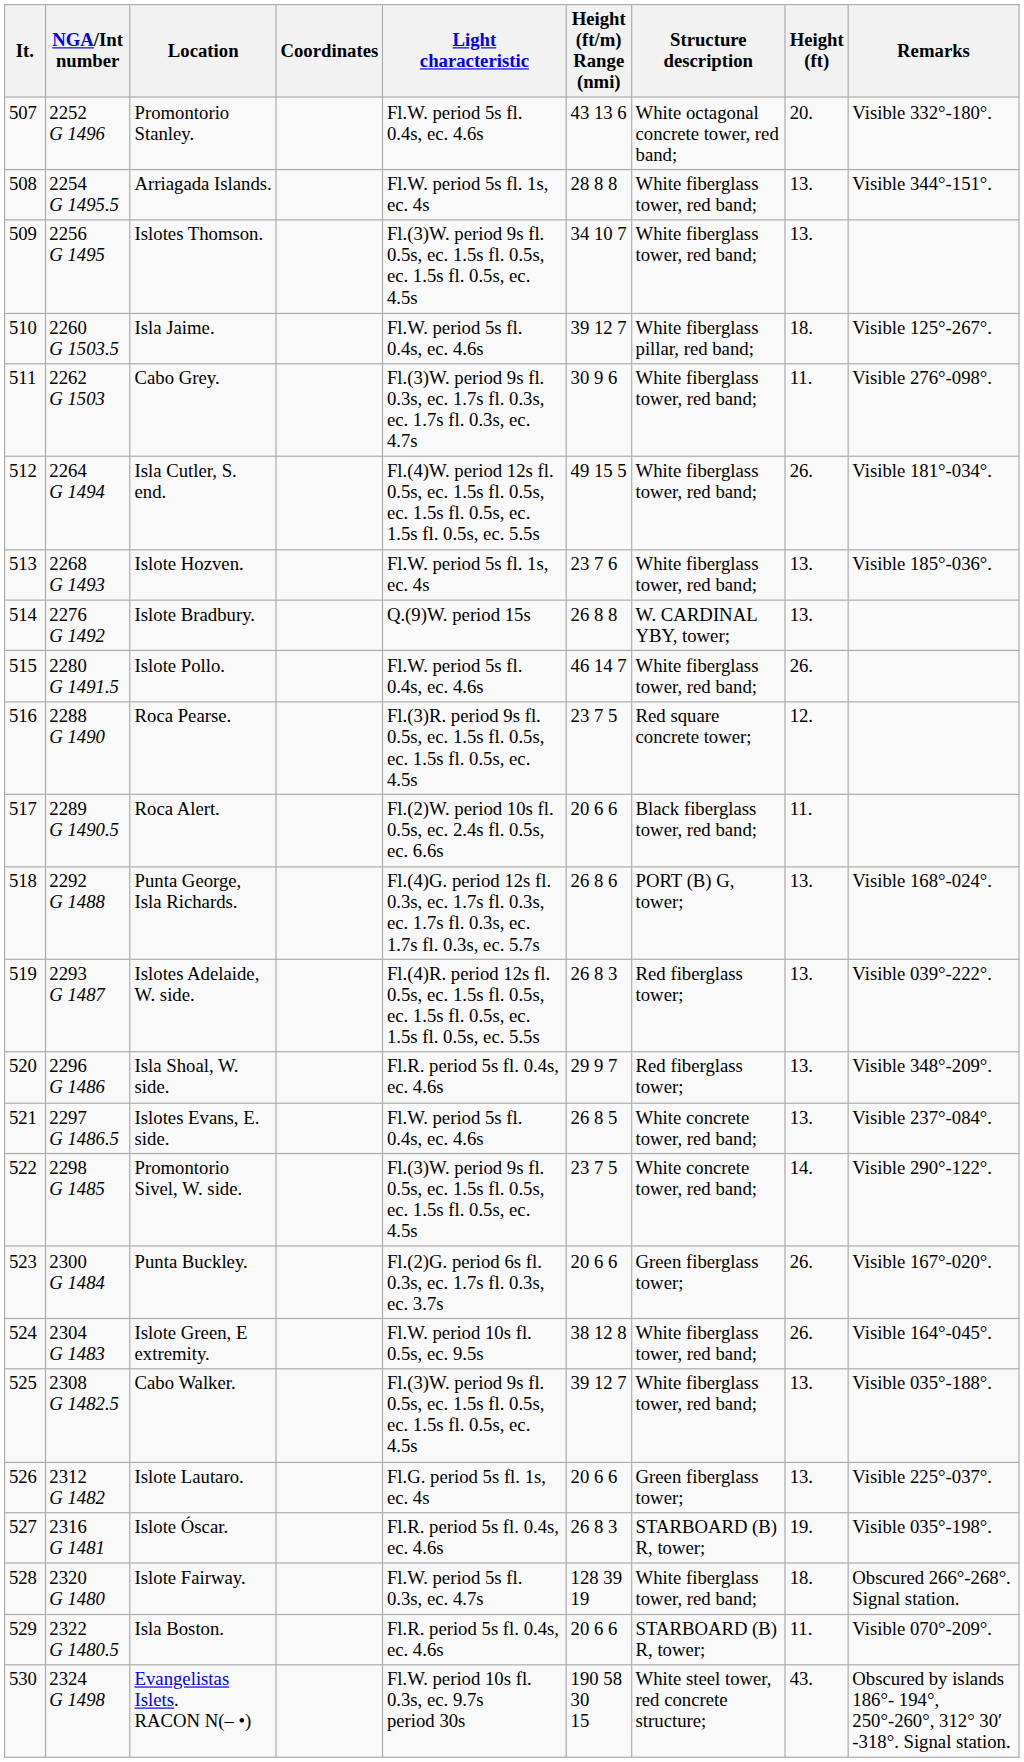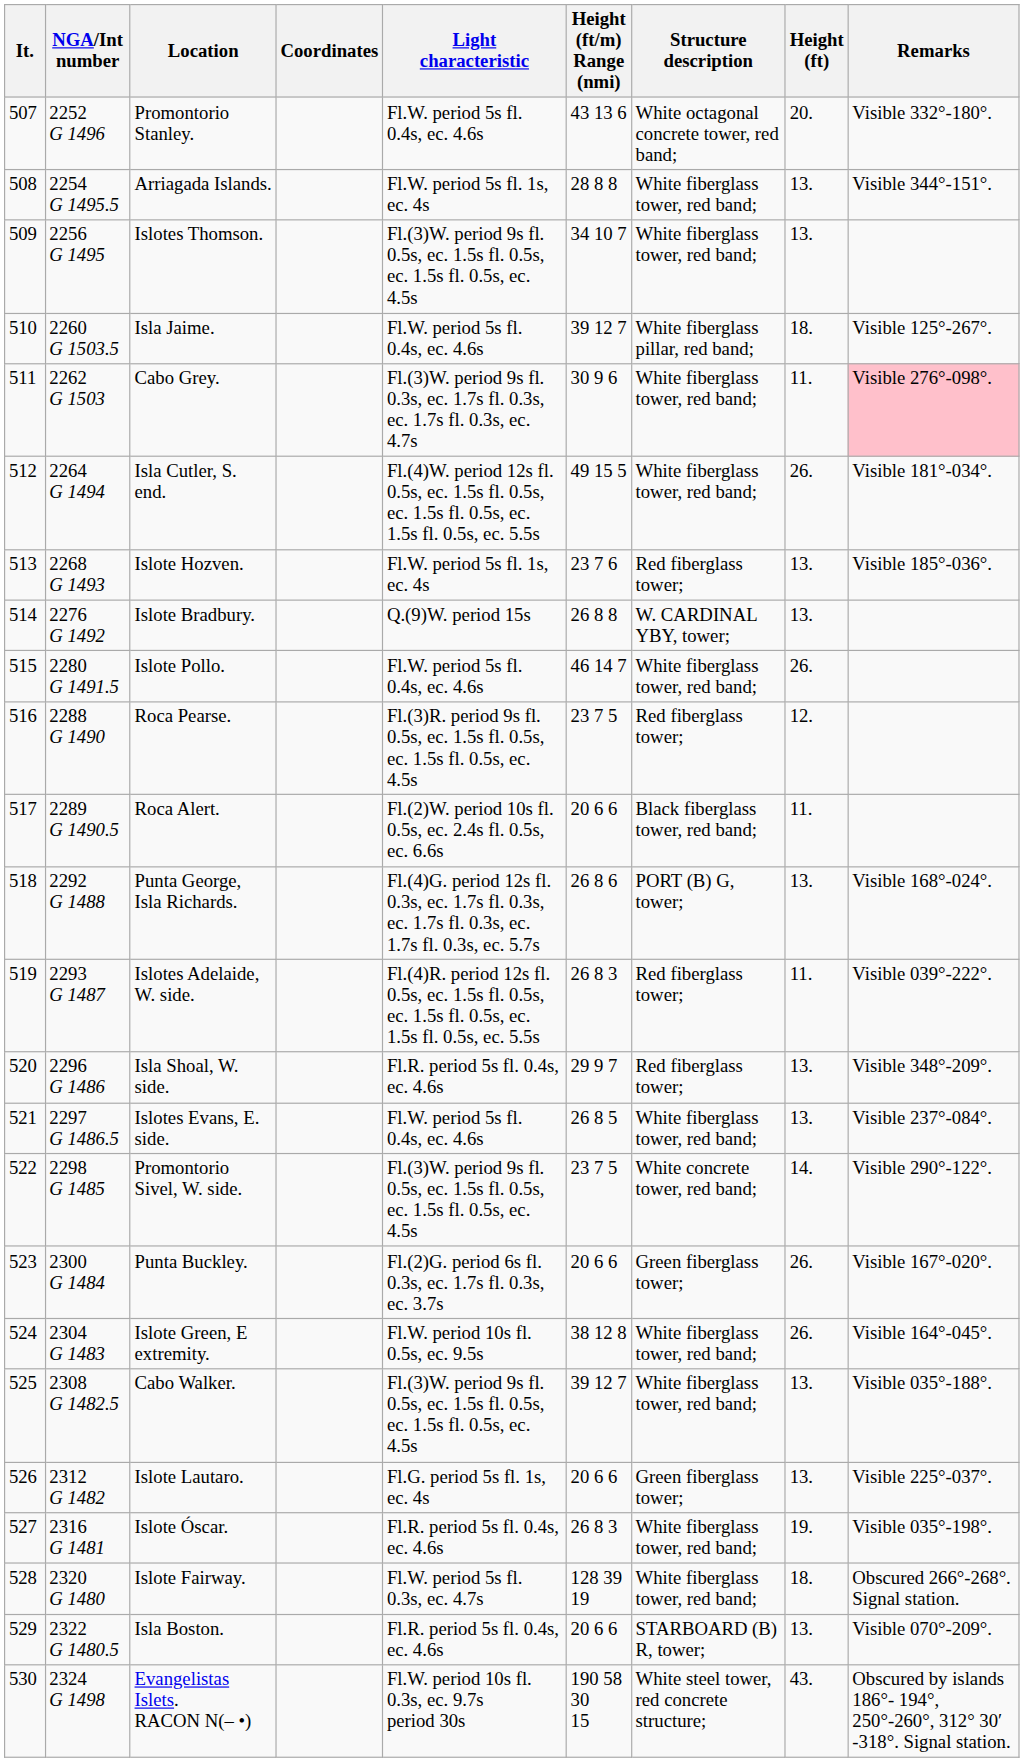 <table class="wikitable">
 <tr>
 <th width="30">It.</th>
 <th width="70"><a href='#'>NGA</a>/Int<br>number</th>
 <th width="150">Location</th>
 <th width="80">Coordinates</th>
 <th width="200"><a href='#'>Light<br>characteristic</a></th>
 <th width="50">Height (ft/m)<br>Range (nmi)</th>
 <th width="150">Structure<br>description</th>
 <th width="30">Height (ft)</th>
 <th width="200">Remarks</th>
 </tr>
 <tr valign="top">
 <td>507</td>
 <td>2252<br><em>G 1496</em></td>
 <td>Promontorio Stanley.</td>
 <td></td>
 <td>Fl.W. period 5s fl. 0.4s, ec. 4.6s</td>
 <td>43 13 6</td>
 <td>White octagonal concrete tower,  red band;</td>
 <td>20.</td>
 <td>Visible 332°-180°.</td>
 </tr>
 <tr valign="top">
 <td>508</td>
 <td>2254<br><em>G 1495.5</em></td>
 <td>Arriagada Islands.</td>
 <td></td>
 <td>Fl.W. period 5s fl. 1s, ec. 4s</td>
 <td>28 8 8</td>
 <td>White fiberglass tower, red band;</td>
 <td>13.</td>
 <td>Visible 344°-151°.</td>
 </tr>
 <tr valign="top">
 <td>509</td>
 <td>2256<br><em>G 1495</em></td>
 <td>Islotes Thomson.</td>
 <td></td>
 <td>Fl.(3)W. period 9s fl. 0.5s, ec. 1.5s fl. 0.5s, ec. 1.5s fl. 0.5s, ec. 4.5s</td>
 <td>34 10 7</td>
 <td>White fiberglass tower, red band;</td>
 <td>13.</td>
 <td></td>
 </tr>
 <tr valign="top">
 <td>510</td>
 <td>2260<br><em>G 1503.5</em></td>
 <td>Isla Jaime.</td>
 <td></td>
 <td>Fl.W. period 5s fl. 0.4s, ec. 4.6s</td>
 <td>39 12 7</td>
 <td>White fiberglass pillar, red band;</td>
 <td>18.</td>
 <td>Visible 125°-267°.</td>
 </tr>
 <tr valign="top">
 <td>511</td>
 <td>2262<br><em>G 1503</em></td>
 <td>Cabo Grey.</td>
 <td></td>
 <td>Fl.(3)W. period 9s fl. 0.3s, ec. 1.7s fl. 0.3s, ec. 1.7s fl. 0.3s, ec. 4.7s</td>
 <td>30 9 6</td>
 <td>White fiberglass tower, red band;</td>
 <td>11.</td>
-<td>Visible 276°-098°.</td>
+<td style="background: pink;">Visible 276°-098°.</td>
 </tr>
 <tr valign="top">
 <td>512</td>
 <td>2264<br><em>G 1494</em></td>
 <td>Isla Cutler, S. end.</td>
 <td></td>
 <td>Fl.(4)W. period 12s fl. 0.5s, ec. 1.5s fl. 0.5s, ec. 1.5s fl. 0.5s, ec. 1.5s fl. 0.5s, ec. 5.5s</td>
 <td>49 15 5</td>
 <td>White fiberglass tower, red band;</td>
 <td>26.</td>
 <td>Visible 181°-034°.</td>
 </tr>
 <tr valign="top">
 <td>513</td>
 <td>2268<br><em>G 1493</em></td>
 <td>Islote Hozven.</td>
 <td></td>
 <td>Fl.W. period 5s fl. 1s, ec. 4s</td>
 <td>23 7 6</td>
-<td>White fiberglass tower, red band;</td>
+<td>Red fiberglass tower;</td>
 <td>13.</td>
 <td>Visible 185°-036°.</td>
 </tr>
 <tr valign="top">
 <td>514</td>
 <td>2276<br><em>G 1492</em></td>
 <td>Islote Bradbury.</td>
 <td></td>
 <td>Q.(9)W. period 15s</td>
 <td>26 8 8</td>
 <td>W. CARDINAL YBY, tower;</td>
 <td>13.</td>
 <td></td>
 </tr>
 <tr valign="top">
 <td>515</td>
 <td>2280<br><em>G 1491.5</em></td>
 <td>Islote Pollo.</td>
 <td></td>
 <td>Fl.W. period 5s fl. 0.4s, ec. 4.6s</td>
 <td>46 14 7</td>
 <td>White fiberglass tower, red band;</td>
 <td>26.</td>
 <td></td>
 </tr>
 <tr valign="top">
 <td>516</td>
 <td>2288<br><em>G 1490</em></td>
 <td>Roca Pearse.</td>
 <td></td>
 <td>Fl.(3)R. period 9s fl. 0.5s, ec. 1.5s fl. 0.5s, ec. 1.5s fl. 0.5s, ec. 4.5s</td>
 <td>23 7 5</td>
-<td>Red square concrete tower;</td>
+<td>Red fiberglass tower;</td>
 <td>12.</td>
 <td></td>
 </tr>
 <tr valign="top">
 <td>517</td>
 <td>2289<br><em>G 1490.5</em></td>
 <td>Roca Alert.</td>
 <td></td>
 <td>Fl.(2)W. period 10s fl. 0.5s, ec. 2.4s fl. 0.5s, ec. 6.6s</td>
 <td>20 6 6</td>
 <td>Black fiberglass tower, red band;</td>
 <td>11.</td>
 <td></td>
 </tr>
 <tr valign="top">
 <td>518</td>
 <td>2292<br><em>G 1488</em></td>
 <td>Punta George, Isla Richards.</td>
 <td></td>
 <td>Fl.(4)G. period 12s fl. 0.3s, ec. 1.7s fl. 0.3s, ec. 1.7s fl. 0.3s, ec. 1.7s fl. 0.3s, ec. 5.7s</td>
 <td>26 8 6</td>
 <td>PORT  (B) G, tower;</td>
 <td>13.</td>
 <td>Visible 168°-024°.</td>
 </tr>
 <tr valign="top">
 <td>519</td>
 <td>2293<br><em>G 1487</em></td>
 <td>Islotes Adelaide, W. side.</td>
 <td></td>
 <td>Fl.(4)R. period 12s fl. 0.5s, ec. 1.5s fl. 0.5s, ec. 1.5s fl. 0.5s, ec. 1.5s fl. 0.5s, ec. 5.5s</td>
 <td>26 8 3</td>
 <td>Red fiberglass tower;</td>
-<td>13.</td>
+<td>11.</td>
 <td>Visible 039°-222°.</td>
 </tr>
 <tr valign="top">
 <td>520</td>
 <td>2296<br><em>G 1486</em></td>
 <td>Isla Shoal, W. side.</td>
 <td></td>
 <td>Fl.R. period 5s fl. 0.4s, ec. 4.6s</td>
 <td>29 9 7</td>
 <td>Red fiberglass tower;</td>
 <td>13.</td>
 <td>Visible 348°-209°.</td>
 </tr>
 <tr valign="top">
 <td>521</td>
 <td>2297<br><em>G 1486.5</em></td>
 <td>Islotes Evans, E. side.</td>
 <td></td>
 <td>Fl.W. period 5s fl. 0.4s, ec. 4.6s</td>
 <td>26 8 5</td>
-<td>White concrete tower, red band;</td>
+<td>White fiberglass tower, red band;</td>
 <td>13.</td>
 <td>Visible 237°-084°.</td>
 </tr>
 <tr valign="top">
 <td>522</td>
 <td>2298<br><em>G 1485</em></td>
 <td>Promontorio Sivel, W. side.</td>
 <td></td>
 <td>Fl.(3)W. period 9s fl. 0.5s, ec. 1.5s fl. 0.5s, ec. 1.5s fl. 0.5s, ec. 4.5s</td>
 <td>23 7 5</td>
 <td>White concrete tower, red band;</td>
 <td>14.</td>
 <td>Visible 290°-122°.</td>
 </tr>
 <tr valign="top">
 <td>523</td>
 <td>2300<br><em>G 1484</em></td>
 <td>Punta Buckley.</td>
 <td></td>
 <td>Fl.(2)G. period 6s fl. 0.3s, ec. 1.7s fl. 0.3s, ec. 3.7s</td>
 <td>20 6 6</td>
 <td>Green fiberglass tower;</td>
 <td>26.</td>
 <td>Visible 167°-020°.</td>
 </tr>
 <tr valign="top">
 <td>524</td>
 <td>2304<br><em>G 1483</em></td>
 <td>Islote Green, E extremity.</td>
 <td></td>
 <td>Fl.W. period 10s fl. 0.5s, ec. 9.5s</td>
 <td>38 12 8</td>
 <td>White fiberglass tower, red band;</td>
 <td>26.</td>
 <td>Visible 164°-045°.</td>
 </tr>
 <tr valign="top">
 <td>525</td>
 <td>2308<br><em>G 1482.5</em></td>
 <td>Cabo Walker.</td>
 <td></td>
 <td>Fl.(3)W. period 9s fl. 0.5s, ec. 1.5s fl. 0.5s, ec. 1.5s fl. 0.5s, ec. 4.5s</td>
 <td>39 12 7</td>
 <td>White fiberglass tower, red band;</td>
 <td>13.</td>
 <td>Visible 035°-188°.</td>
 </tr>
 <tr valign="top">
 <td>526</td>
 <td>2312<br><em>G 1482</em></td>
 <td>Islote Lautaro.</td>
 <td></td>
 <td>Fl.G. period 5s fl. 1s, ec. 4s</td>
 <td>20 6 6</td>
 <td>Green fiberglass tower;</td>
 <td>13.</td>
 <td>Visible 225°-037°.</td>
 </tr>
 <tr valign="top">
 <td>527</td>
 <td>2316<br><em>G 1481</em></td>
 <td>Islote Óscar.</td>
 <td></td>
 <td>Fl.R. period 5s fl. 0.4s, ec. 4.6s</td>
 <td>26 8 3</td>
-<td>STARBOARD (B) R, tower;</td>
+<td>White fiberglass tower, red band;</td>
 <td>19.</td>
 <td>Visible 035°-198°.</td>
 </tr>
 <tr valign="top">
 <td>528</td>
 <td>2320<br><em>G 1480</em></td>
 <td>Islote Fairway.</td>
 <td></td>
 <td>Fl.W. period 5s fl. 0.3s, ec. 4.7s</td>
 <td>128 39 19</td>
 <td>White fiberglass tower, red band;</td>
 <td>18.</td>
 <td>Obscured 266°-268°. Signal station.</td>
 </tr>
 <tr valign="top">
 <td>529</td>
 <td>2322<br><em>G 1480.5</em></td>
 <td>Isla Boston.</td>
 <td></td>
 <td>Fl.R. period 5s fl. 0.4s, ec. 4.6s</td>
 <td>20 6 6</td>
 <td>STARBOARD (B) R, tower;</td>
-<td>11.</td>
+<td>13.</td>
 <td>Visible 070°-209°.</td>
 </tr>
 <tr valign="top">
 <td>530</td>
 <td>2324<br><em>G 1498</em></td>
 <td><a href='#'>Evangelistas Islets</a>. <br> RACON N(– •)</td>
 <td></td>
 <td>Fl.W. period 10s fl. 0.3s, ec. 9.7s <br> period 30s</td>
 <td>190 58 30 <br> 15</td>
 <td>White steel tower, red concrete  structure;</td>
 <td>43.</td>
 <td>Obscured by islands 186°- 194°, 250°-260°,  312° 30′ -318°. Signal station.</td>
 </tr>
 </table>
